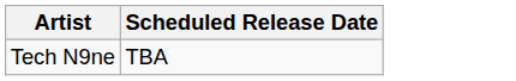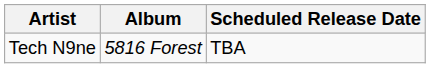 <table class="wikitable sortable">
 <tr>
 <th>Artist</th>
+<th>Album</th>
 <th>Scheduled Release Date</th>
 </tr>
 <tr>
 <td>Tech N9ne</td>
+<td><em>5816 Forest</em></td>
 <td>TBA</td>
 </tr>
 </table>
